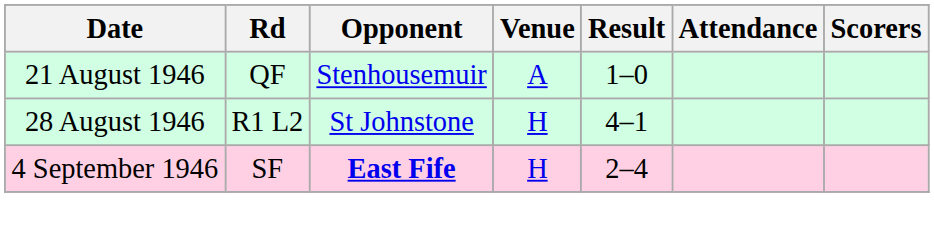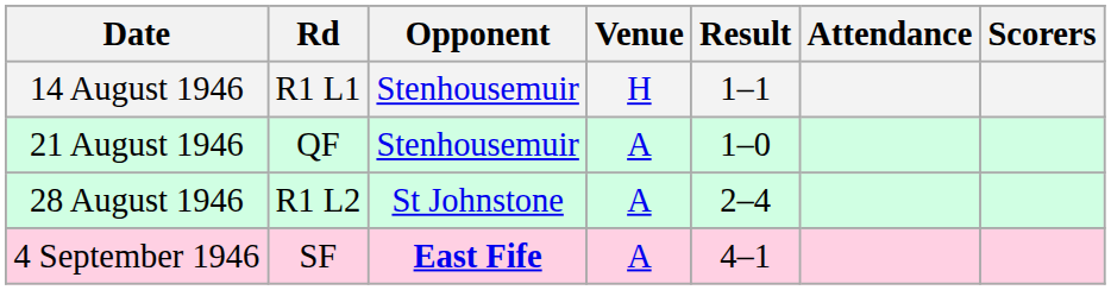 <table class="wikitable sortable" style="font-size:95%; text-align:center">
 <tr>
 <th>Date</th>
 <th>Rd</th>
 <th>Opponent</th>
 <th>Venue</th>
 <th>Result</th>
 <th>Attendance</th>
 <th>Scorers</th>
+</tr>
+<tr bgcolor = "#f3f3f3">
+<td>14 August 1946</td>
+<td>R1 L1</td>
+<td><a href='#'>Stenhousemuir</a></td>
+<td><a href='#'>H</a></td>
+<td>1–1</td>
+<td></td>
+<td></td>
 </tr>
 <tr bgcolor = "#d0ffe3">
 <td>21 August 1946</td>
 <td>QF</td>
 <td><a href='#'>Stenhousemuir</a></td>
 <td><a href='#'>A</a></td>
 <td>1–0</td>
 <td></td>
 <td></td>
 </tr>
 <tr bgcolor = "#d0ffe3">
 <td>28 August 1946</td>
 <td>R1 L2</td>
 <td><a href='#'>St Johnstone</a></td>
-<td><a href='#'>H</a></td>
-<td>4–1</td>
+<td><a href='#'>A</a></td>
+<td>2–4</td>
 <td></td>
 <td></td>
 </tr>
 <tr bgcolor = "#ffd0e3">
 <td>4 September 1946</td>
 <td>SF</td>
 <td><strong><a href='#'>East Fife</a></strong></td>
-<td><a href='#'>H</a></td>
-<td>2–4</td>
+<td><a href='#'>A</a></td>
+<td>4–1</td>
 <td></td>
 <td></td>
 </tr>
 </table>
